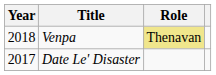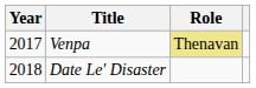 <table class="wikitable sortable">
 <tr>
 <th>Year</th>
 <th>Title</th>
 <th>Role</th>
 <th class="unsortable"></th>
 </tr>
 <tr>
-<td>2018</td>
+<td>2017</td>
 <td><em>Venpa</em></td>
 <td style="background: khaki;">Thenavan</td>
 <td></td>
 </tr>
 <tr>
-<td>2017</td>
+<td>2018</td>
 <td><em>Date Le' Disaster</em></td>
 <td></td>
 <td></td>
 </tr>
 </table>
